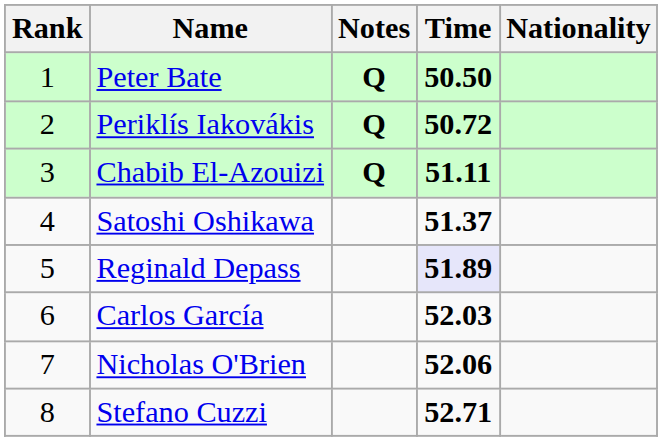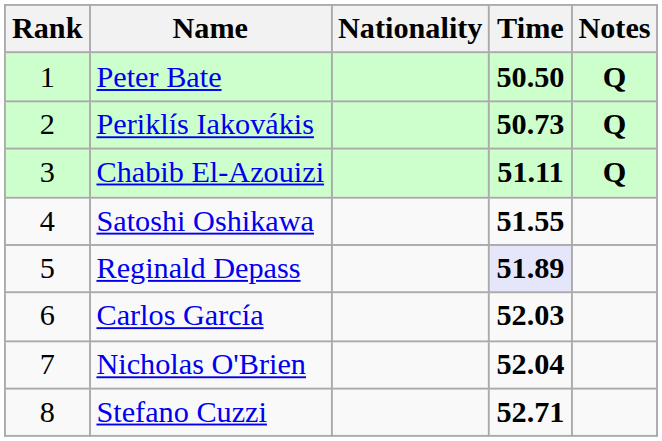 <table class="wikitable sortable" style="text-align:center">
 <tr>
 <th>Rank</th>
 <th>Name</th>
+<th>Nationality</th>
+<th>Time</th>
 <th>Notes</th>
-<th>Time</th>
-<th>Nationality</th>
 </tr>
 <tr bgcolor=ccffcc>
 <td>1</td>
 <td align=left><a href='#'>Peter Bate</a></td>
+<td align=left></td>
+<td><strong>50.50</strong></td>
 <td><strong>Q</strong></td>
-<td><strong>50.50</strong></td>
-<td align=left></td>
 </tr>
 <tr bgcolor=ccffcc>
 <td>2</td>
 <td align=left><a href='#'>Periklís Iakovákis</a></td>
+<td align=left></td>
+<td><strong>50.73</strong></td>
 <td><strong>Q</strong></td>
-<td><strong>50.72</strong></td>
-<td align=left></td>
 </tr>
 <tr bgcolor=ccffcc>
 <td>3</td>
 <td align=left><a href='#'>Chabib El-Azouizi</a></td>
+<td align=left></td>
+<td><strong>51.11</strong></td>
 <td><strong>Q</strong></td>
-<td><strong>51.11</strong></td>
-<td align=left></td>
 </tr>
 <tr>
 <td>4</td>
 <td align=left><a href='#'>Satoshi Oshikawa</a></td>
+<td align=left></td>
+<td><strong>51.55</strong></td>
 <td></td>
-<td><strong>51.37</strong></td>
-<td align=left></td>
 </tr>
 <tr>
 <td>5</td>
 <td align=left><a href='#'>Reginald Depass</a></td>
+<td align=left></td>
+<td style="background: lavender;"><strong>51.89</strong></td>
 <td></td>
-<td style="background: lavender;"><strong>51.89</strong></td>
-<td align=left></td>
 </tr>
 <tr>
 <td>6</td>
 <td align=left><a href='#'>Carlos García</a></td>
+<td align=left></td>
+<td><strong>52.03</strong></td>
 <td></td>
-<td><strong>52.03</strong></td>
-<td align=left></td>
 </tr>
 <tr>
 <td>7</td>
 <td align=left><a href='#'>Nicholas O'Brien</a></td>
+<td align=left></td>
+<td><strong>52.04</strong></td>
 <td></td>
-<td><strong>52.06</strong></td>
-<td align=left></td>
 </tr>
 <tr>
 <td>8</td>
 <td align=left><a href='#'>Stefano Cuzzi</a></td>
+<td align=left></td>
+<td><strong>52.71</strong></td>
 <td></td>
-<td><strong>52.71</strong></td>
-<td align=left></td>
 </tr>
 </table>
